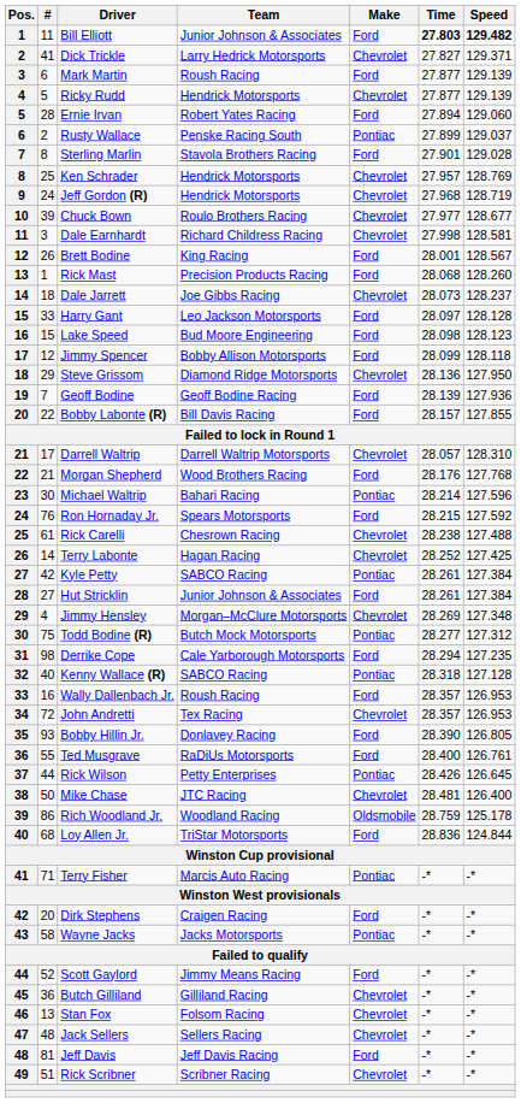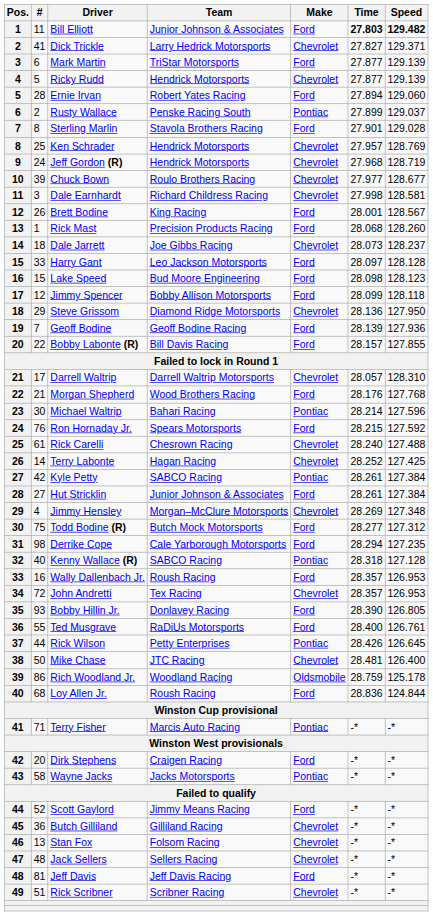 <table class="wikitable" style="font-size:95%">
 <tr>
 <th>Pos.</th>
 <th>#</th>
 <th>Driver</th>
 <th>Team</th>
 <th>Make</th>
 <th>Time</th>
 <th>Speed</th>
 </tr>
 <tr>
 <th>1</th>
 <td>11</td>
 <td><a href='#'>Bill Elliott</a></td>
 <td><a href='#'>Junior Johnson & Associates</a></td>
 <td><a href='#'>Ford</a></td>
 <td><strong>27.803</strong></td>
 <td><strong>129.482</strong></td>
 </tr>
 <tr>
 <th>2</th>
 <td>41</td>
 <td><a href='#'>Dick Trickle</a></td>
 <td><a href='#'>Larry Hedrick Motorsports</a></td>
 <td><a href='#'>Chevrolet</a></td>
 <td>27.827</td>
 <td>129.371</td>
 </tr>
 <tr>
 <th>3</th>
 <td>6</td>
 <td><a href='#'>Mark Martin</a></td>
-<td><a href='#'>Roush Racing</a></td>
+<td><a href='#'>TriStar Motorsports</a></td>
 <td><a href='#'>Ford</a></td>
 <td>27.877</td>
 <td>129.139</td>
 </tr>
 <tr>
 <th>4</th>
 <td>5</td>
 <td><a href='#'>Ricky Rudd</a></td>
 <td><a href='#'>Hendrick Motorsports</a></td>
 <td><a href='#'>Chevrolet</a></td>
 <td>27.877</td>
 <td>129.139</td>
 </tr>
 <tr>
 <th>5</th>
 <td>28</td>
 <td><a href='#'>Ernie Irvan</a></td>
 <td><a href='#'>Robert Yates Racing</a></td>
 <td><a href='#'>Ford</a></td>
 <td>27.894</td>
 <td>129.060</td>
 </tr>
 <tr>
 <th>6</th>
 <td>2</td>
 <td><a href='#'>Rusty Wallace</a></td>
 <td><a href='#'>Penske Racing South</a></td>
 <td><a href='#'>Pontiac</a></td>
 <td>27.899</td>
 <td>129.037</td>
 </tr>
 <tr>
 <th>7</th>
 <td>8</td>
 <td><a href='#'>Sterling Marlin</a></td>
 <td><a href='#'>Stavola Brothers Racing</a></td>
 <td><a href='#'>Ford</a></td>
 <td>27.901</td>
 <td>129.028</td>
 </tr>
 <tr>
 <th>8</th>
 <td>25</td>
 <td><a href='#'>Ken Schrader</a></td>
 <td><a href='#'>Hendrick Motorsports</a></td>
 <td><a href='#'>Chevrolet</a></td>
 <td>27.957</td>
 <td>128.769</td>
 </tr>
 <tr>
 <th>9</th>
 <td>24</td>
 <td><a href='#'>Jeff Gordon</a> <strong>(R)</strong></td>
 <td><a href='#'>Hendrick Motorsports</a></td>
 <td><a href='#'>Chevrolet</a></td>
 <td>27.968</td>
 <td>128.719</td>
 </tr>
 <tr>
 <th>10</th>
 <td>39</td>
 <td><a href='#'>Chuck Bown</a></td>
 <td><a href='#'>Roulo Brothers Racing</a></td>
 <td><a href='#'>Chevrolet</a></td>
 <td>27.977</td>
 <td>128.677</td>
 </tr>
 <tr>
 <th>11</th>
 <td>3</td>
 <td><a href='#'>Dale Earnhardt</a></td>
 <td><a href='#'>Richard Childress Racing</a></td>
 <td><a href='#'>Chevrolet</a></td>
 <td>27.998</td>
 <td>128.581</td>
 </tr>
 <tr>
 <th>12</th>
 <td>26</td>
 <td><a href='#'>Brett Bodine</a></td>
 <td><a href='#'>King Racing</a></td>
 <td><a href='#'>Ford</a></td>
 <td>28.001</td>
 <td>128.567</td>
 </tr>
 <tr>
 <th>13</th>
 <td>1</td>
 <td><a href='#'>Rick Mast</a></td>
 <td><a href='#'>Precision Products Racing</a></td>
 <td><a href='#'>Ford</a></td>
 <td>28.068</td>
 <td>128.260</td>
 </tr>
 <tr>
 <th>14</th>
 <td>18</td>
 <td><a href='#'>Dale Jarrett</a></td>
 <td><a href='#'>Joe Gibbs Racing</a></td>
 <td><a href='#'>Chevrolet</a></td>
 <td>28.073</td>
 <td>128.237</td>
 </tr>
 <tr>
 <th>15</th>
 <td>33</td>
 <td><a href='#'>Harry Gant</a></td>
 <td><a href='#'>Leo Jackson Motorsports</a></td>
 <td><a href='#'>Ford</a></td>
 <td>28.097</td>
 <td>128.128</td>
 </tr>
 <tr>
 <th>16</th>
 <td>15</td>
 <td><a href='#'>Lake Speed</a></td>
 <td><a href='#'>Bud Moore Engineering</a></td>
 <td><a href='#'>Ford</a></td>
 <td>28.098</td>
 <td>128.123</td>
 </tr>
 <tr>
 <th>17</th>
 <td>12</td>
 <td><a href='#'>Jimmy Spencer</a></td>
 <td><a href='#'>Bobby Allison Motorsports</a></td>
 <td><a href='#'>Ford</a></td>
 <td>28.099</td>
 <td>128.118</td>
 </tr>
 <tr>
 <th>18</th>
 <td>29</td>
 <td><a href='#'>Steve Grissom</a></td>
 <td><a href='#'>Diamond Ridge Motorsports</a></td>
 <td><a href='#'>Chevrolet</a></td>
 <td>28.136</td>
 <td>127.950</td>
 </tr>
 <tr>
 <th>19</th>
 <td>7</td>
 <td><a href='#'>Geoff Bodine</a></td>
 <td><a href='#'>Geoff Bodine Racing</a></td>
 <td><a href='#'>Ford</a></td>
 <td>28.139</td>
 <td>127.936</td>
 </tr>
 <tr>
 <th>20</th>
 <td>22</td>
 <td><a href='#'>Bobby Labonte</a> <strong>(R)</strong></td>
 <td><a href='#'>Bill Davis Racing</a></td>
 <td><a href='#'>Ford</a></td>
 <td>28.157</td>
 <td>127.855</td>
 </tr>
 <tr>
 <th colspan="7">Failed to lock in Round 1</th>
 </tr>
 <tr>
 <th>21</th>
 <td>17</td>
 <td><a href='#'>Darrell Waltrip</a></td>
 <td><a href='#'>Darrell Waltrip Motorsports</a></td>
 <td><a href='#'>Chevrolet</a></td>
 <td>28.057</td>
 <td>128.310</td>
 </tr>
 <tr>
 <th>22</th>
 <td>21</td>
 <td><a href='#'>Morgan Shepherd</a></td>
 <td><a href='#'>Wood Brothers Racing</a></td>
 <td><a href='#'>Ford</a></td>
 <td>28.176</td>
 <td>127.768</td>
 </tr>
 <tr>
 <th>23</th>
 <td>30</td>
 <td><a href='#'>Michael Waltrip</a></td>
 <td><a href='#'>Bahari Racing</a></td>
 <td><a href='#'>Pontiac</a></td>
 <td>28.214</td>
 <td>127.596</td>
 </tr>
 <tr>
 <th>24</th>
 <td>76</td>
 <td><a href='#'>Ron Hornaday Jr.</a></td>
 <td><a href='#'>Spears Motorsports</a></td>
 <td><a href='#'>Ford</a></td>
 <td>28.215</td>
 <td>127.592</td>
 </tr>
 <tr>
 <th>25</th>
 <td>61</td>
 <td><a href='#'>Rick Carelli</a></td>
 <td><a href='#'>Chesrown Racing</a></td>
 <td><a href='#'>Chevrolet</a></td>
-<td>28.238</td>
+<td>28.240</td>
 <td>127.488</td>
 </tr>
 <tr>
 <th>26</th>
 <td>14</td>
 <td><a href='#'>Terry Labonte</a></td>
 <td><a href='#'>Hagan Racing</a></td>
 <td><a href='#'>Chevrolet</a></td>
 <td>28.252</td>
 <td>127.425</td>
 </tr>
 <tr>
 <th>27</th>
 <td>42</td>
 <td><a href='#'>Kyle Petty</a></td>
 <td><a href='#'>SABCO Racing</a></td>
 <td><a href='#'>Pontiac</a></td>
 <td>28.261</td>
 <td>127.384</td>
 </tr>
 <tr>
 <th>28</th>
 <td>27</td>
 <td><a href='#'>Hut Stricklin</a></td>
 <td><a href='#'>Junior Johnson & Associates</a></td>
 <td><a href='#'>Ford</a></td>
 <td>28.261</td>
 <td>127.384</td>
 </tr>
 <tr>
 <th>29</th>
 <td>4</td>
 <td><a href='#'>Jimmy Hensley</a></td>
 <td><a href='#'>Morgan–McClure Motorsports</a></td>
 <td><a href='#'>Chevrolet</a></td>
 <td>28.269</td>
 <td>127.348</td>
 </tr>
 <tr>
 <th>30</th>
 <td>75</td>
 <td><a href='#'>Todd Bodine</a> <strong>(R)</strong></td>
 <td><a href='#'>Butch Mock Motorsports</a></td>
-<td><a href='#'>Pontiac</a></td>
+<td><a href='#'>Ford</a></td>
 <td>28.277</td>
 <td>127.312</td>
 </tr>
 <tr>
 <th>31</th>
 <td>98</td>
 <td><a href='#'>Derrike Cope</a></td>
 <td><a href='#'>Cale Yarborough Motorsports</a></td>
 <td><a href='#'>Ford</a></td>
 <td>28.294</td>
 <td>127.235</td>
 </tr>
 <tr>
 <th>32</th>
 <td>40</td>
 <td><a href='#'>Kenny Wallace</a> <strong>(R)</strong></td>
 <td><a href='#'>SABCO Racing</a></td>
 <td><a href='#'>Pontiac</a></td>
 <td>28.318</td>
 <td>127.128</td>
 </tr>
 <tr>
 <th>33</th>
 <td>16</td>
 <td><a href='#'>Wally Dallenbach Jr.</a></td>
 <td><a href='#'>Roush Racing</a></td>
 <td><a href='#'>Ford</a></td>
 <td>28.357</td>
 <td>126.953</td>
 </tr>
 <tr>
 <th>34</th>
 <td>72</td>
 <td><a href='#'>John Andretti</a></td>
 <td><a href='#'>Tex Racing</a></td>
 <td><a href='#'>Chevrolet</a></td>
 <td>28.357</td>
 <td>126.953</td>
 </tr>
 <tr>
 <th>35</th>
 <td>93</td>
 <td><a href='#'>Bobby Hillin Jr.</a></td>
 <td><a href='#'>Donlavey Racing</a></td>
 <td><a href='#'>Ford</a></td>
 <td>28.390</td>
 <td>126.805</td>
 </tr>
 <tr>
 <th>36</th>
 <td>55</td>
 <td><a href='#'>Ted Musgrave</a></td>
 <td><a href='#'>RaDiUs Motorsports</a></td>
 <td><a href='#'>Ford</a></td>
 <td>28.400</td>
 <td>126.761</td>
 </tr>
 <tr>
 <th>37</th>
 <td>44</td>
 <td><a href='#'>Rick Wilson</a></td>
 <td><a href='#'>Petty Enterprises</a></td>
 <td><a href='#'>Pontiac</a></td>
 <td>28.426</td>
 <td>126.645</td>
 </tr>
 <tr>
 <th>38</th>
 <td>50</td>
 <td><a href='#'>Mike Chase</a></td>
 <td><a href='#'>JTC Racing</a></td>
 <td><a href='#'>Chevrolet</a></td>
 <td>28.481</td>
 <td>126.400</td>
 </tr>
 <tr>
 <th>39</th>
 <td>86</td>
 <td><a href='#'>Rich Woodland Jr.</a></td>
 <td><a href='#'>Woodland Racing</a></td>
 <td><a href='#'>Oldsmobile</a></td>
 <td>28.759</td>
 <td>125.178</td>
 </tr>
 <tr>
 <th>40</th>
 <td>68</td>
 <td><a href='#'>Loy Allen Jr.</a></td>
-<td><a href='#'>TriStar Motorsports</a></td>
+<td><a href='#'>Roush Racing</a></td>
 <td><a href='#'>Ford</a></td>
 <td>28.836</td>
 <td>124.844</td>
 </tr>
 <tr>
 <th colspan="7">Winston Cup provisional</th>
 </tr>
 <tr>
 <th>41</th>
 <td>71</td>
 <td><a href='#'>Terry Fisher</a></td>
 <td><a href='#'>Marcis Auto Racing</a></td>
 <td><a href='#'>Pontiac</a></td>
 <td>-*</td>
 <td>-*</td>
 </tr>
 <tr>
 <th colspan="7">Winston West provisionals</th>
 </tr>
 <tr>
 <th>42</th>
 <td>20</td>
 <td><a href='#'>Dirk Stephens</a></td>
 <td><a href='#'>Craigen Racing</a></td>
 <td><a href='#'>Ford</a></td>
 <td>-*</td>
 <td>-*</td>
 </tr>
 <tr>
 <th>43</th>
 <td>58</td>
 <td><a href='#'>Wayne Jacks</a></td>
 <td><a href='#'>Jacks Motorsports</a></td>
 <td><a href='#'>Pontiac</a></td>
 <td>-*</td>
 <td>-*</td>
 </tr>
 <tr>
 <th colspan="7">Failed to qualify</th>
 </tr>
 <tr>
 <th>44</th>
 <td>52</td>
 <td><a href='#'>Scott Gaylord</a></td>
 <td><a href='#'>Jimmy Means Racing</a></td>
 <td><a href='#'>Ford</a></td>
 <td>-*</td>
 <td>-*</td>
 </tr>
 <tr>
 <th>45</th>
 <td>36</td>
 <td><a href='#'>Butch Gilliland</a></td>
 <td><a href='#'>Gilliland Racing</a></td>
 <td><a href='#'>Chevrolet</a></td>
 <td>-*</td>
 <td>-*</td>
 </tr>
 <tr>
 <th>46</th>
 <td>13</td>
 <td><a href='#'>Stan Fox</a></td>
 <td><a href='#'>Folsom Racing</a></td>
 <td><a href='#'>Chevrolet</a></td>
 <td>-*</td>
 <td>-*</td>
 </tr>
 <tr>
 <th>47</th>
 <td>48</td>
 <td><a href='#'>Jack Sellers</a></td>
 <td><a href='#'>Sellers Racing</a></td>
 <td><a href='#'>Chevrolet</a></td>
 <td>-*</td>
 <td>-*</td>
 </tr>
 <tr>
 <th>48</th>
 <td>81</td>
 <td><a href='#'>Jeff Davis</a></td>
 <td><a href='#'>Jeff Davis Racing</a></td>
 <td><a href='#'>Ford</a></td>
 <td>-*</td>
 <td>-*</td>
 </tr>
 <tr>
 <th>49</th>
 <td>51</td>
 <td><a href='#'>Rick Scribner</a></td>
 <td><a href='#'>Scribner Racing</a></td>
 <td><a href='#'>Chevrolet</a></td>
 <td>-*</td>
 <td>-*</td>
 </tr>
 <tr>
 <th colspan="7"></th>
 </tr>
 <tr>
 <th colspan="7"></th>
 </tr>
 </table>
